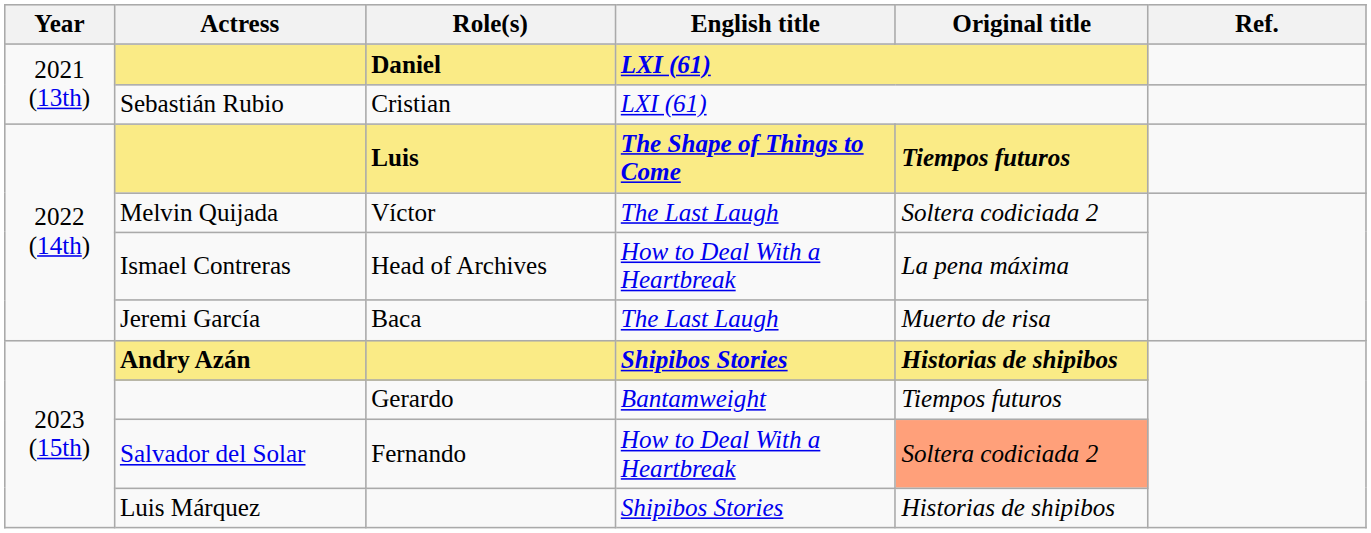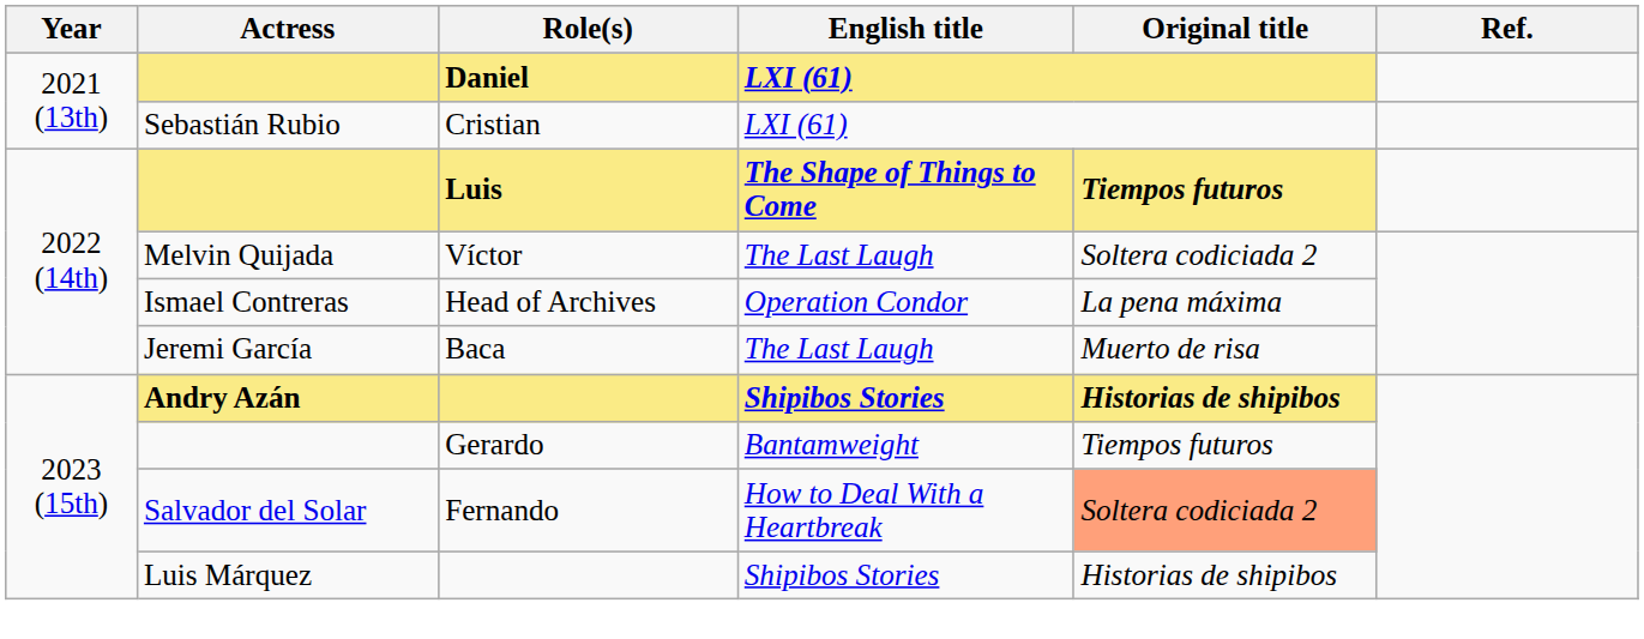 <table class="wikitable">
 <tr>
 <th width="100">Year</th>
 <th width="300">Actress</th>
 <th width="300">Role(s)</th>
 <th width="300">English title</th>
 <th width="300">Original title</th>
 <th width="300">Ref.</th>
 </tr>
 <tr>
 <td rowspan="2" style="text-align:center;">2021<br>(<a href='#'>13th</a>)</td>
 <td style="background:#FAEB86"><strong></strong></td>
 <td style="background:#FAEB86;"><strong>Daniel</strong></td>
 <td colspan="2" style="background:#FAEB86;"><strong><em><a href='#'>LXI (61)</a></em></strong></td>
 <td style="text-align:center;"></td>
 </tr>
 <tr>
 <td>Sebastián Rubio</td>
 <td>Cristian</td>
 <td colspan="2"><em><a href='#'>LXI (61)</a></em></td>
 <td style="text-align:center;"></td>
 </tr>
 <tr>
 <td rowspan="4" style="text-align:center;">2022<br>(<a href='#'>14th</a>)</td>
 <td style="background:#FAEB86"><strong></strong></td>
 <td style="background:#FAEB86;"><strong>Luis</strong></td>
 <td style="background:#FAEB86;"><strong><em><a href='#'>The Shape of Things to Come</a></em></strong></td>
 <td style="background:#FAEB86;"><strong><em>Tiempos futuros</em></strong></td>
 <td style="text-align:center;"></td>
 </tr>
 <tr>
 <td>Melvin Quijada</td>
 <td>Víctor</td>
 <td><em><a href='#'>The Last Laugh</a></em></td>
 <td><em>Soltera codiciada 2</em></td>
 <td rowspan="3" style="text-align:center;"></td>
 </tr>
 <tr>
 <td>Ismael Contreras</td>
 <td>Head of Archives</td>
-<td><em><a href='#'>How to Deal With a Heartbreak</a></em></td>
+<td><em><a href='#'>Operation Condor</a></em></td>
 <td><em>La pena máxima</em></td>
 </tr>
 <tr>
 <td>Jeremi García</td>
 <td>Baca</td>
 <td><em><a href='#'>The Last Laugh</a></em></td>
 <td><em>Muerto de risa</em></td>
 </tr>
 <tr>
 <td rowspan="4" style="text-align:center;">2023<br>(<a href='#'>15th</a>)</td>
 <td style="background:#FAEB86"><strong>Andry Azán</strong></td>
 <td style="background:#FAEB86;"></td>
 <td style="background:#FAEB86;"><strong><em><a href='#'>Shipibos Stories</a></em></strong></td>
 <td style="background:#FAEB86;"><strong><em>Historias de shipibos</em></strong></td>
 <td rowspan="4" style="text-align:center;"></td>
 </tr>
 <tr>
 <td></td>
 <td>Gerardo</td>
 <td><em><a href='#'>Bantamweight</a></em></td>
 <td><em>Tiempos futuros</em></td>
 </tr>
 <tr>
 <td><a href='#'>Salvador del Solar</a></td>
 <td>Fernando</td>
 <td><em><a href='#'>How to Deal With a Heartbreak</a></em></td>
 <td style="background: lightsalmon;"><em>Soltera codiciada 2</em></td>
 </tr>
 <tr>
 <td>Luis Márquez</td>
 <td></td>
 <td><em><a href='#'>Shipibos Stories</a></em></td>
 <td><em>Historias de shipibos</em></td>
 </tr>
 </table>
